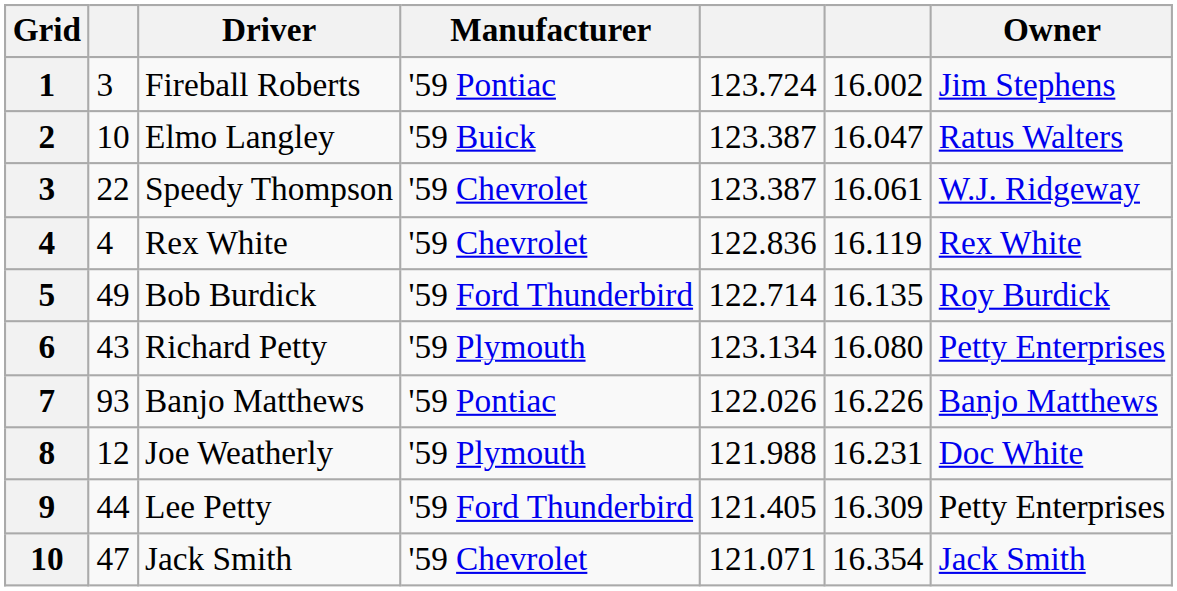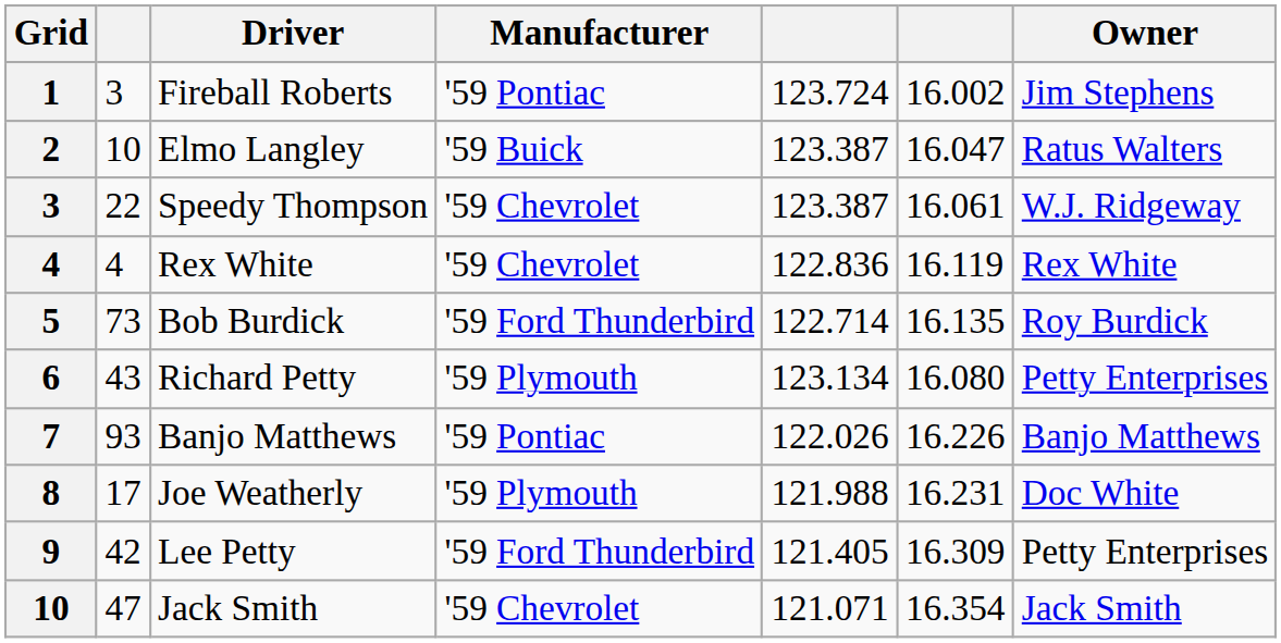 <table class="wikitable">
 <tr>
 <th>Grid</th>
 <th></th>
 <th>Driver</th>
 <th>Manufacturer</th>
 <th></th>
 <th></th>
 <th>Owner</th>
 </tr>
 <tr>
 <th>1</th>
 <td>3</td>
 <td>Fireball Roberts</td>
 <td>'59 <a href='#'>Pontiac</a></td>
 <td>123.724</td>
 <td>16.002</td>
 <td><a href='#'>Jim Stephens</a></td>
 </tr>
 <tr>
 <th>2</th>
 <td>10</td>
 <td>Elmo Langley</td>
 <td>'59 <a href='#'>Buick</a></td>
 <td>123.387</td>
 <td>16.047</td>
 <td><a href='#'>Ratus Walters</a></td>
 </tr>
 <tr>
 <th>3</th>
 <td>22</td>
 <td>Speedy Thompson</td>
 <td>'59 <a href='#'>Chevrolet</a></td>
 <td>123.387</td>
 <td>16.061</td>
 <td><a href='#'>W.J. Ridgeway</a></td>
 </tr>
 <tr>
 <th>4</th>
 <td>4</td>
 <td>Rex White</td>
 <td>'59 <a href='#'>Chevrolet</a></td>
 <td>122.836</td>
 <td>16.119</td>
 <td><a href='#'>Rex White</a></td>
 </tr>
 <tr>
 <th>5</th>
-<td>49</td>
+<td>73</td>
 <td>Bob Burdick</td>
 <td>'59 <a href='#'>Ford Thunderbird</a></td>
 <td>122.714</td>
 <td>16.135</td>
 <td><a href='#'>Roy Burdick</a></td>
 </tr>
 <tr>
 <th>6</th>
 <td>43</td>
 <td>Richard Petty</td>
 <td>'59 <a href='#'>Plymouth</a></td>
 <td>123.134</td>
 <td>16.080</td>
 <td><a href='#'>Petty Enterprises</a></td>
 </tr>
 <tr>
 <th>7</th>
 <td>93</td>
 <td>Banjo Matthews</td>
 <td>'59 <a href='#'>Pontiac</a></td>
 <td>122.026</td>
 <td>16.226</td>
 <td><a href='#'>Banjo Matthews</a></td>
 </tr>
 <tr>
 <th>8</th>
-<td>12</td>
+<td>17</td>
 <td>Joe Weatherly</td>
 <td>'59 <a href='#'>Plymouth</a></td>
 <td>121.988</td>
 <td>16.231</td>
 <td><a href='#'>Doc White</a></td>
 </tr>
 <tr>
 <th>9</th>
-<td>44</td>
+<td>42</td>
 <td>Lee Petty</td>
 <td>'59 <a href='#'>Ford Thunderbird</a></td>
 <td>121.405</td>
 <td>16.309</td>
 <td>Petty Enterprises</td>
 </tr>
 <tr>
 <th>10</th>
 <td>47</td>
 <td>Jack Smith</td>
 <td>'59 <a href='#'>Chevrolet</a></td>
 <td>121.071</td>
 <td>16.354</td>
 <td><a href='#'>Jack Smith</a></td>
 </tr>
 </table>
